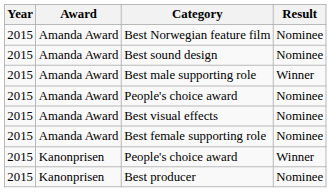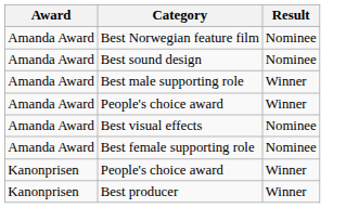 <table class="wikitable sortable">
 <tr>
-<th>Year</th>
 <th>Award</th>
 <th>Category</th>
 <th>Result</th>
 </tr>
 <tr>
-<td>2015</td>
 <td>Amanda Award</td>
 <td>Best Norwegian feature film</td>
 <td>Nominee</td>
 </tr>
 <tr>
-<td>2015</td>
 <td>Amanda Award</td>
 <td>Best sound design</td>
 <td>Nominee</td>
 </tr>
 <tr>
-<td>2015</td>
 <td>Amanda Award</td>
 <td>Best male supporting role</td>
 <td>Winner</td>
 </tr>
 <tr>
-<td>2015</td>
 <td>Amanda Award</td>
 <td>People's choice award</td>
-<td>Nominee</td>
+<td>Winner</td>
 </tr>
 <tr>
-<td>2015</td>
 <td>Amanda Award</td>
 <td>Best visual effects</td>
 <td>Nominee</td>
 </tr>
 <tr>
-<td>2015</td>
 <td>Amanda Award</td>
 <td>Best female supporting role</td>
 <td>Nominee</td>
 </tr>
 <tr>
-<td>2015</td>
 <td>Kanonprisen</td>
 <td>People's choice award</td>
 <td>Winner</td>
 </tr>
 <tr>
-<td>2015</td>
 <td>Kanonprisen</td>
 <td>Best producer</td>
-<td>Nominee</td>
+<td>Winner</td>
 </tr>
 </table>
